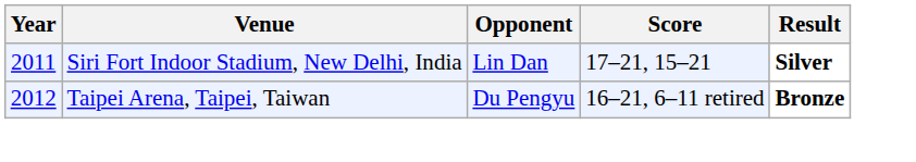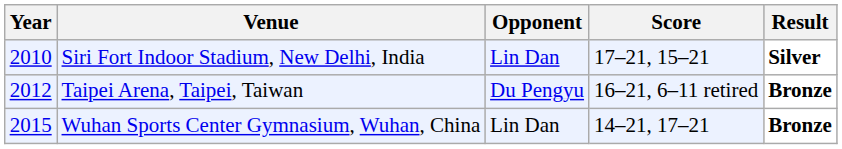 <table class="sortable wikitable" style="font-size: 90%;">
 <tr>
 <th>Year</th>
 <th>Venue</th>
 <th>Opponent</th>
 <th>Score</th>
 <th>Result</th>
 </tr>
 <tr style="background:#ECF2FF">
-<td align="center"><a href='#'>2011</a></td>
+<td align="center"><a href='#'>2010</a></td>
 <td align="left"><a href='#'>Siri Fort Indoor Stadium</a>, <a href='#'>New Delhi</a>, India</td>
 <td align="left"> <a href='#'>Lin Dan</a></td>
 <td align="left">17–21, 15–21</td>
 <td style="text-align:left; background:white"> <strong>Silver</strong></td>
 </tr>
 <tr style="background:#ECF2FF">
 <td align="center"><a href='#'>2012</a></td>
 <td align="left"><a href='#'>Taipei Arena</a>, <a href='#'>Taipei</a>, Taiwan</td>
 <td align="left"> <a href='#'>Du Pengyu</a></td>
 <td align="left">16–21, 6–11 retired</td>
 <td style="text-align:left; background:white"> <strong>Bronze</strong></td>
 </tr>
+<tr style="background:#ECF2FF">
+<td align="center"><a href='#'>2015</a></td>
+<td align="left"><a href='#'>Wuhan Sports Center Gymnasium</a>, <a href='#'>Wuhan</a>, China</td>
+<td align="left"> Lin Dan</td>
+<td align="left">14–21, 17–21</td>
+<td style="text-align:left; background:white"> <strong>Bronze</strong></td>
+</tr>
 </table>
